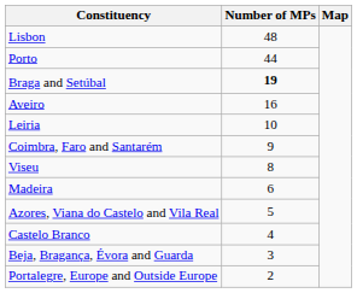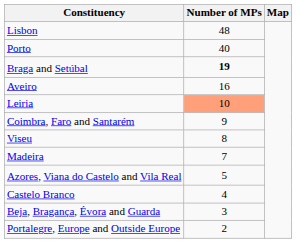 <table class="wikitable">
 <tr>
 <th>Constituency</th>
 <th>Number of MPs</th>
 <th>Map</th>
 </tr>
 <tr>
 <td><a href='#'>Lisbon</a></td>
 <td style="text-align:center;">48</td>
 <td style="text-align:center;" rowspan="12"></td>
 </tr>
 <tr>
 <td><a href='#'>Porto</a></td>
-<td style="text-align:center;">44</td>
+<td style="text-align:center;">40</td>
 </tr>
 <tr>
 <td><a href='#'>Braga</a> and <a href='#'>Setúbal</a><sup></sup></td>
 <td style="text-align:center;"><strong>19</strong></td>
 </tr>
 <tr>
 <td><a href='#'>Aveiro</a></td>
 <td style="text-align:center;">16</td>
 </tr>
 <tr>
 <td><a href='#'>Leiria</a></td>
-<td style="text-align:center;">10</td>
+<td style="background: lightsalmon; text-align:center;">10</td>
 </tr>
 <tr>
 <td><a href='#'>Coimbra</a>, <a href='#'>Faro</a> and <a href='#'>Santarém</a></td>
 <td style="text-align:center;">9</td>
 </tr>
 <tr>
 <td><a href='#'>Viseu</a></td>
 <td style="text-align:center;">8</td>
 </tr>
 <tr>
 <td><a href='#'>Madeira</a></td>
-<td style="text-align:center;">6</td>
+<td style="text-align:center;">7</td>
 </tr>
 <tr>
 <td><a href='#'>Azores</a>, <a href='#'>Viana do Castelo</a><sup></sup> and <a href='#'>Vila Real</a></td>
 <td style="text-align:center;">5</td>
 </tr>
 <tr>
 <td><a href='#'>Castelo Branco</a></td>
 <td style="text-align:center;">4</td>
 </tr>
 <tr>
 <td><a href='#'>Beja</a>, <a href='#'>Bragança</a>, <a href='#'>Évora</a> and <a href='#'>Guarda</a></td>
 <td style="text-align:center;">3</td>
 </tr>
 <tr>
 <td><a href='#'>Portalegre</a>, <a href='#'>Europe</a> and <a href='#'>Outside Europe</a></td>
 <td style="text-align:center;">2</td>
 </tr>
 </table>
